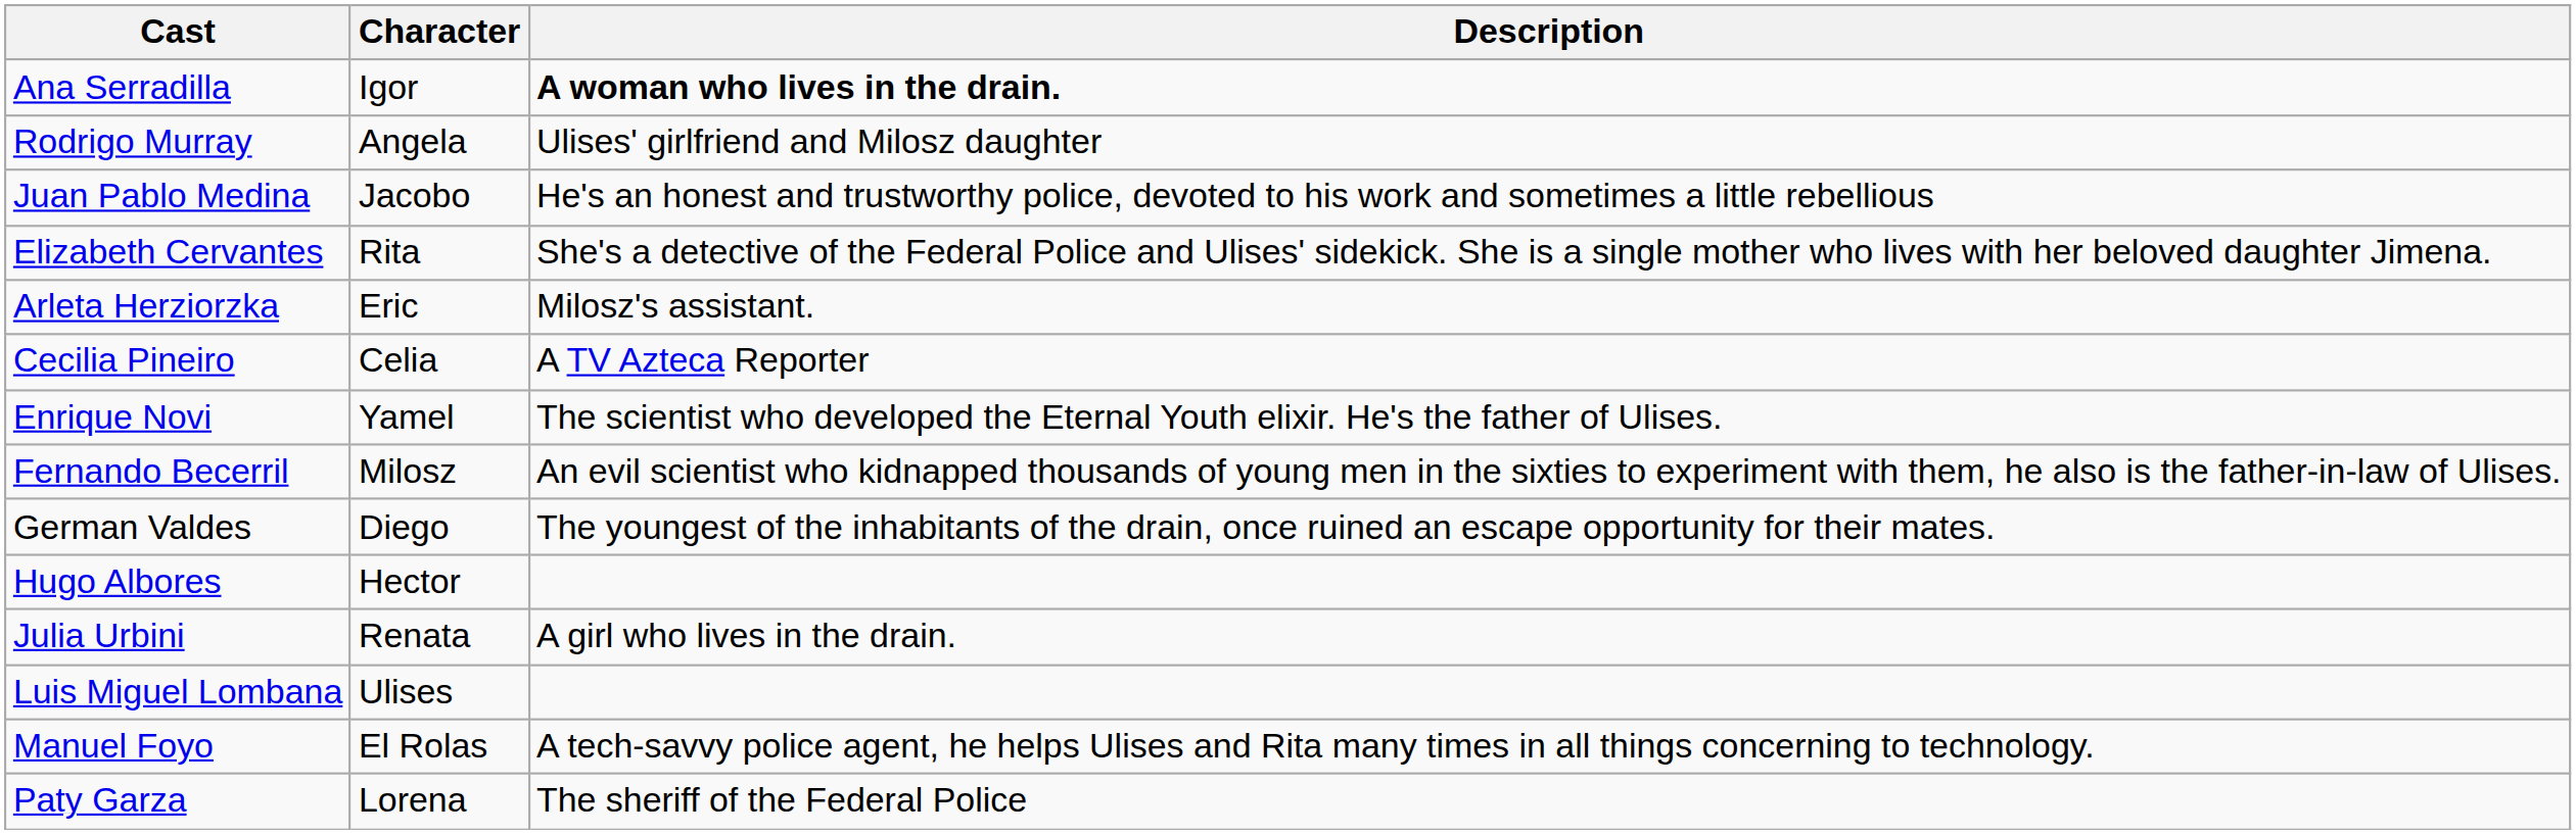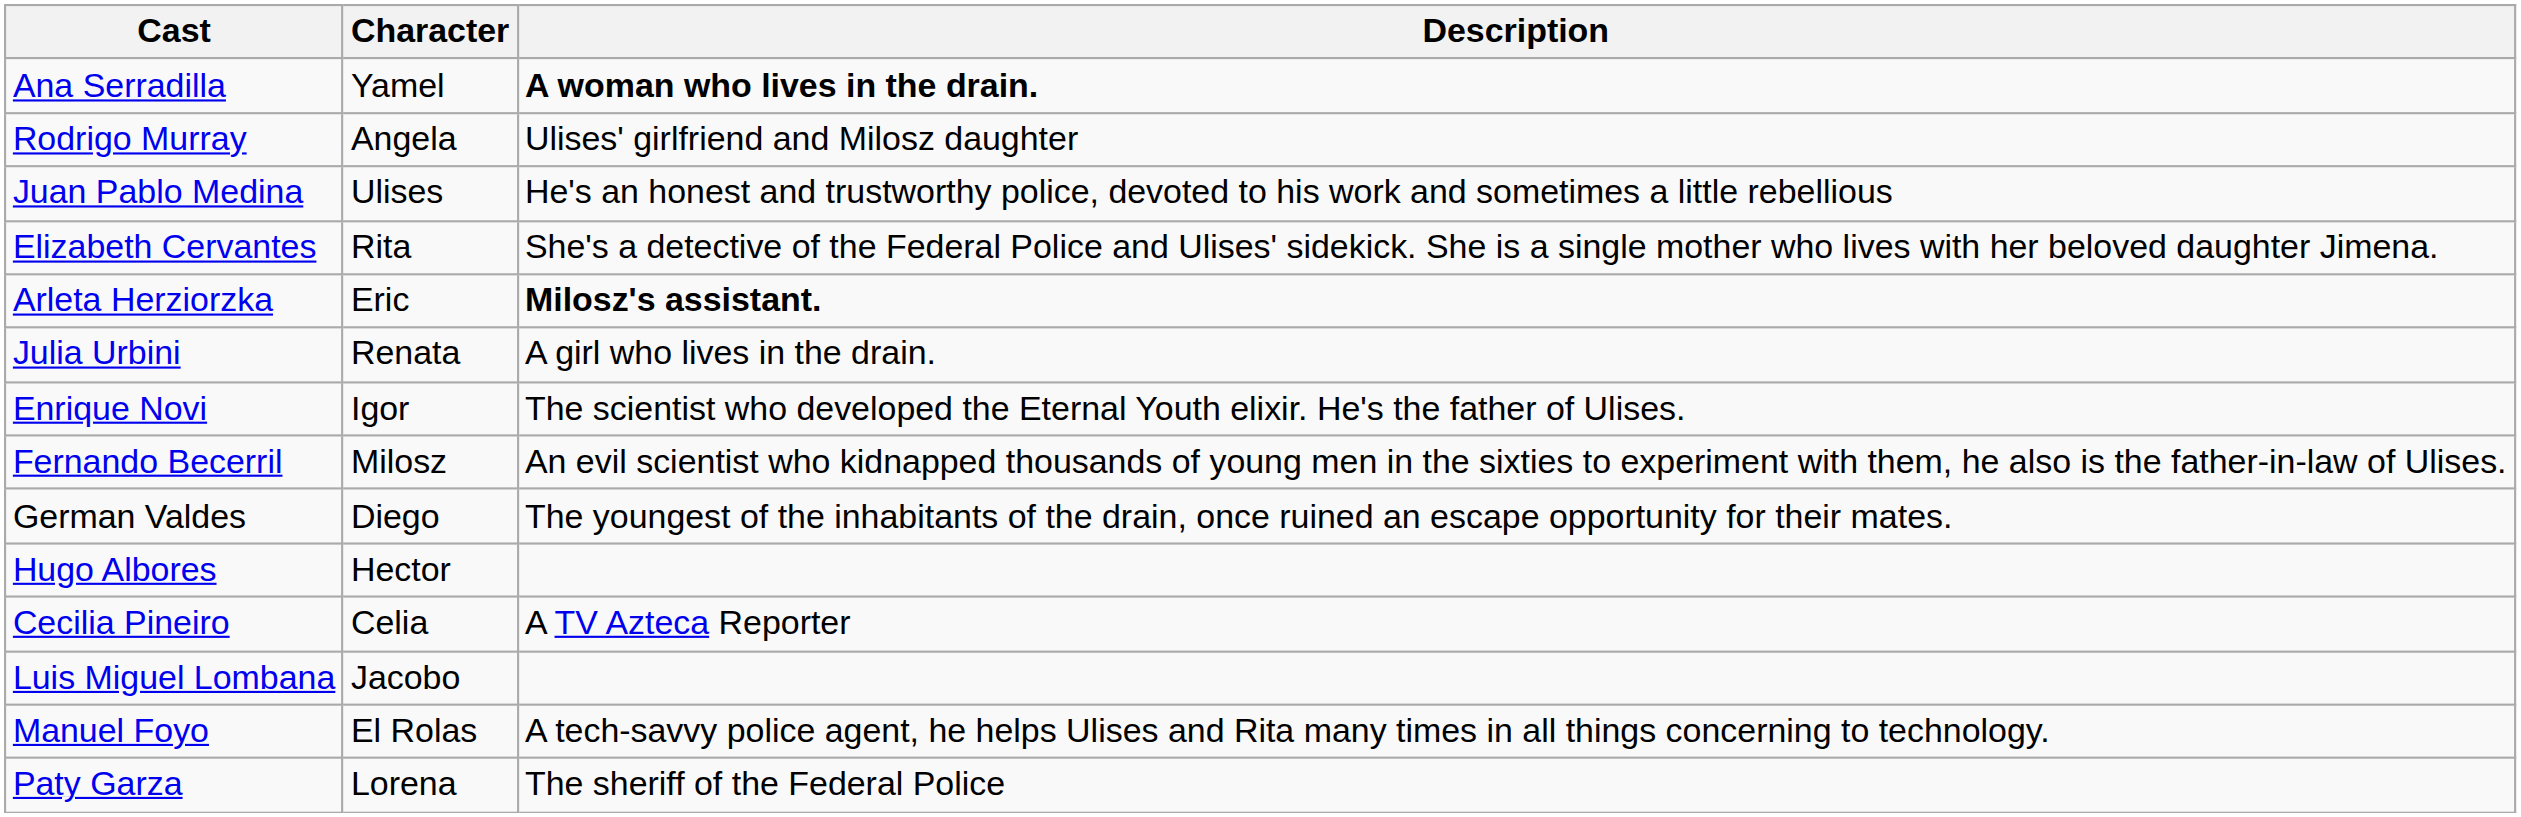 <table class="wikitable">
 <tr>
 <th>Cast</th>
 <th>Character</th>
 <th>Description</th>
 </tr>
 <tr>
 <td><a href='#'>Ana Serradilla</a></td>
-<td>Igor</td>
+<td>Yamel</td>
 <td><strong>A woman who lives in the drain.</strong></td>
 </tr>
 <tr>
 <td><a href='#'>Rodrigo Murray</a></td>
 <td>Angela</td>
 <td>Ulises' girlfriend and Milosz daughter</td>
 </tr>
 <tr>
 <td><a href='#'>Juan Pablo Medina</a></td>
-<td>Jacobo</td>
+<td>Ulises</td>
 <td>He's an honest and trustworthy police, devoted to his work and sometimes a little rebellious</td>
 </tr>
 <tr>
 <td><a href='#'>Elizabeth Cervantes</a></td>
 <td>Rita</td>
 <td>She's a detective of the Federal Police and Ulises' sidekick. She is a single mother who lives with her beloved daughter Jimena.</td>
 </tr>
 <tr>
 <td><a href='#'>Arleta Herziorzka</a></td>
 <td>Eric</td>
-<td>Milosz's assistant.</td>
+<td><strong>Milosz's assistant.</strong></td>
 </tr>
 <tr>
-<td><a href='#'>Cecilia Pineiro</a></td>
-<td>Celia</td>
-<td>A <a href='#'>TV Azteca</a> Reporter</td>
+<td><a href='#'>Julia Urbini</a></td>
+<td>Renata</td>
+<td>A girl who lives in the drain.</td>
 </tr>
 <tr>
 <td><a href='#'>Enrique Novi</a></td>
-<td>Yamel</td>
+<td>Igor</td>
 <td>The scientist who developed the Eternal Youth elixir. He's the father of Ulises.</td>
 </tr>
 <tr>
 <td><a href='#'>Fernando Becerril</a></td>
 <td>Milosz</td>
 <td>An evil scientist who kidnapped thousands of young men in the sixties to experiment with them, he also is the father-in-law of Ulises.</td>
 </tr>
 <tr>
 <td>German Valdes</td>
 <td>Diego</td>
 <td>The youngest of the inhabitants of the drain, once ruined an escape opportunity for their mates.</td>
 </tr>
 <tr>
 <td><a href='#'>Hugo Albores</a></td>
 <td>Hector</td>
 <td></td>
 </tr>
 <tr>
-<td><a href='#'>Julia Urbini</a></td>
-<td>Renata</td>
-<td>A girl who lives in the drain.</td>
+<td><a href='#'>Cecilia Pineiro</a></td>
+<td>Celia</td>
+<td>A <a href='#'>TV Azteca</a> Reporter</td>
 </tr>
 <tr>
 <td><a href='#'>Luis Miguel Lombana</a></td>
-<td>Ulises</td>
+<td>Jacobo</td>
 <td></td>
 </tr>
 <tr>
 <td><a href='#'>Manuel Foyo</a></td>
 <td>El Rolas</td>
 <td>A tech-savvy police agent, he helps Ulises and Rita many times in all things concerning to technology.</td>
 </tr>
 <tr>
 <td><a href='#'>Paty Garza</a></td>
 <td>Lorena</td>
 <td>The sheriff of the Federal Police</td>
 </tr>
 </table>
